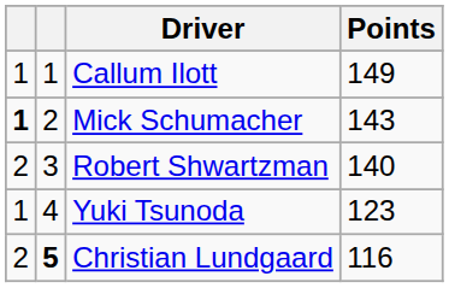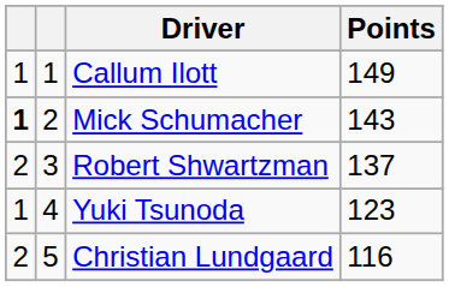 <table class="wikitable" style="font-size: 85%;">
 <tr>
 <th></th>
 <th></th>
 <th>Driver</th>
 <th>Points</th>
 </tr>
 <tr>
 <td align="left"> 1</td>
 <td align="center">1</td>
 <td> <a href='#'>Callum Ilott</a></td>
 <td>149</td>
 </tr>
 <tr>
 <td align="left"><strong> 1</strong></td>
 <td align="center">2</td>
 <td> <a href='#'>Mick Schumacher</a></td>
 <td>143</td>
 </tr>
 <tr>
 <td align="left"> 2</td>
 <td align="center">3</td>
 <td> <a href='#'>Robert Shwartzman</a></td>
-<td>140</td>
+<td>137</td>
 </tr>
 <tr>
 <td align="left"> 1</td>
 <td align="center">4</td>
 <td> <a href='#'>Yuki Tsunoda</a></td>
 <td>123</td>
 </tr>
 <tr>
 <td align="left"> 2</td>
-<td align="center"><strong>5</strong></td>
+<td align="center">5</td>
 <td> <a href='#'>Christian Lundgaard</a></td>
 <td>116</td>
 </tr>
 </table>
